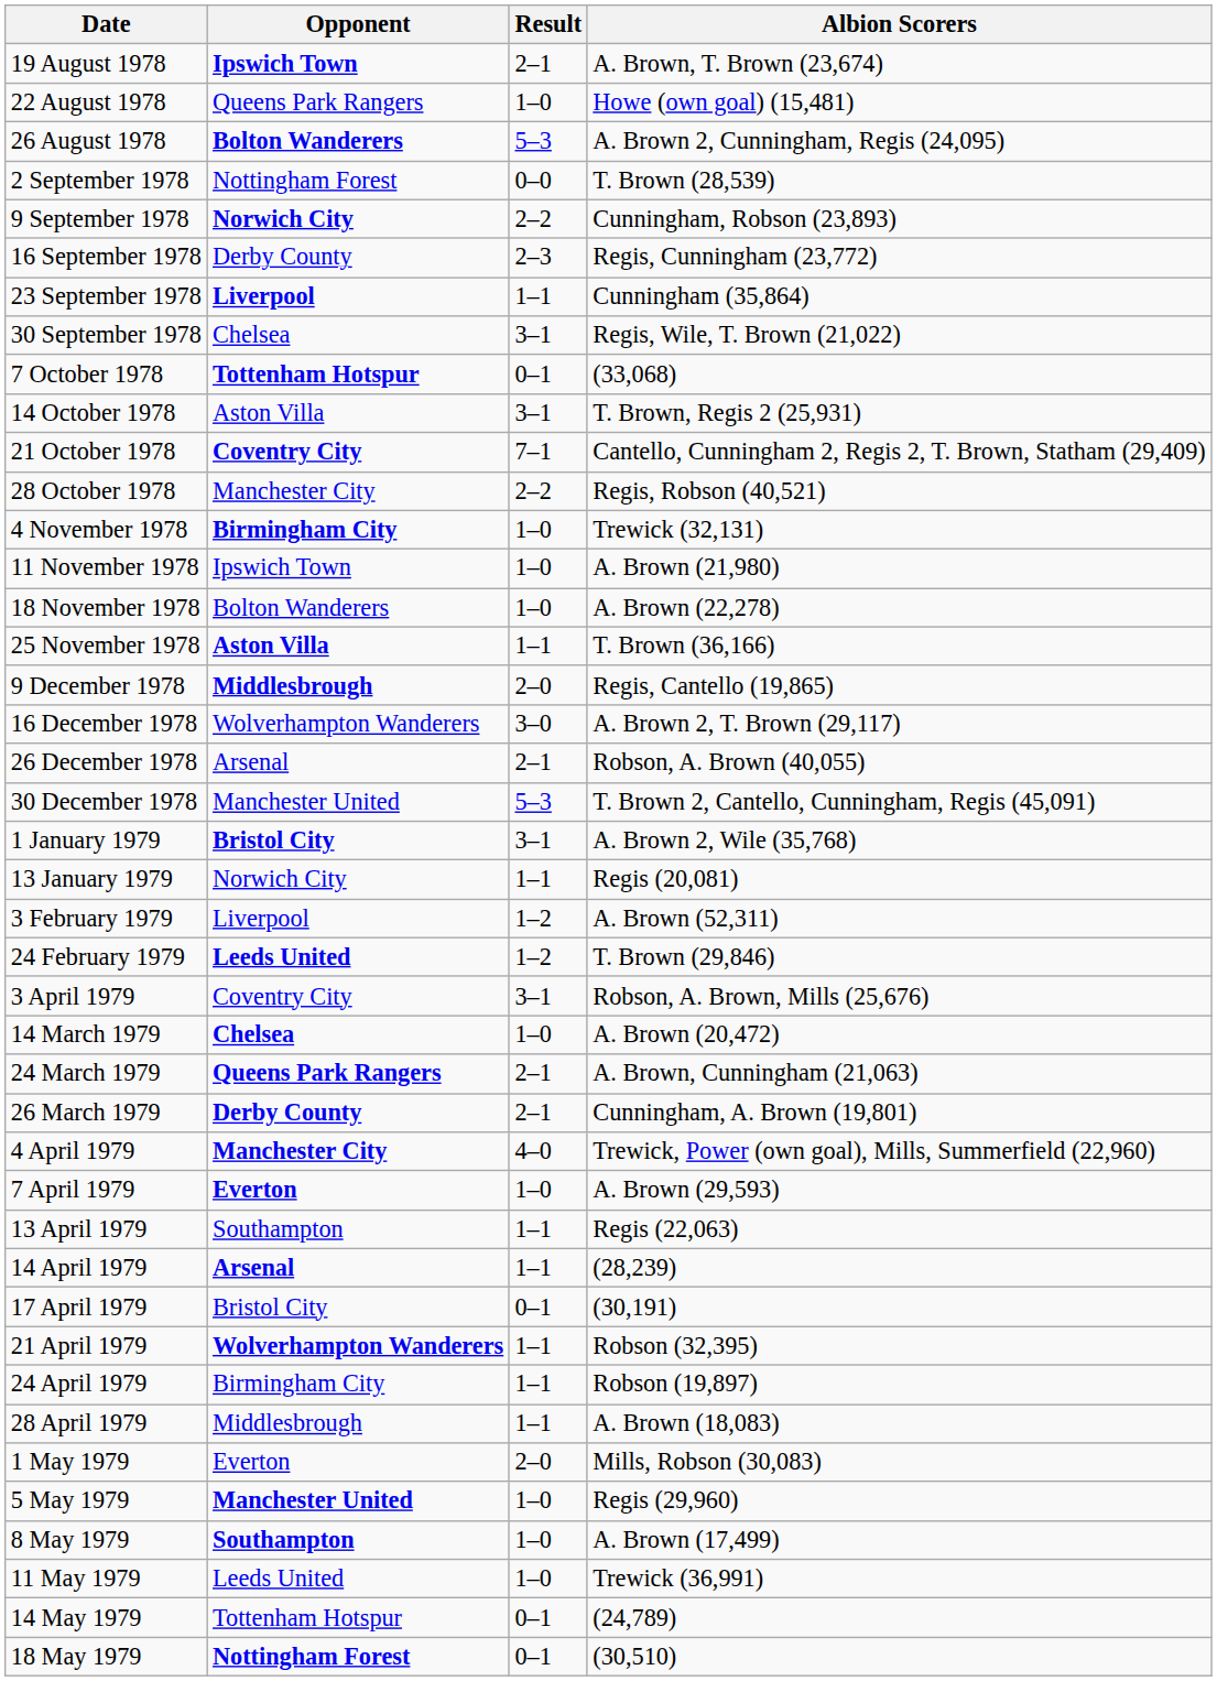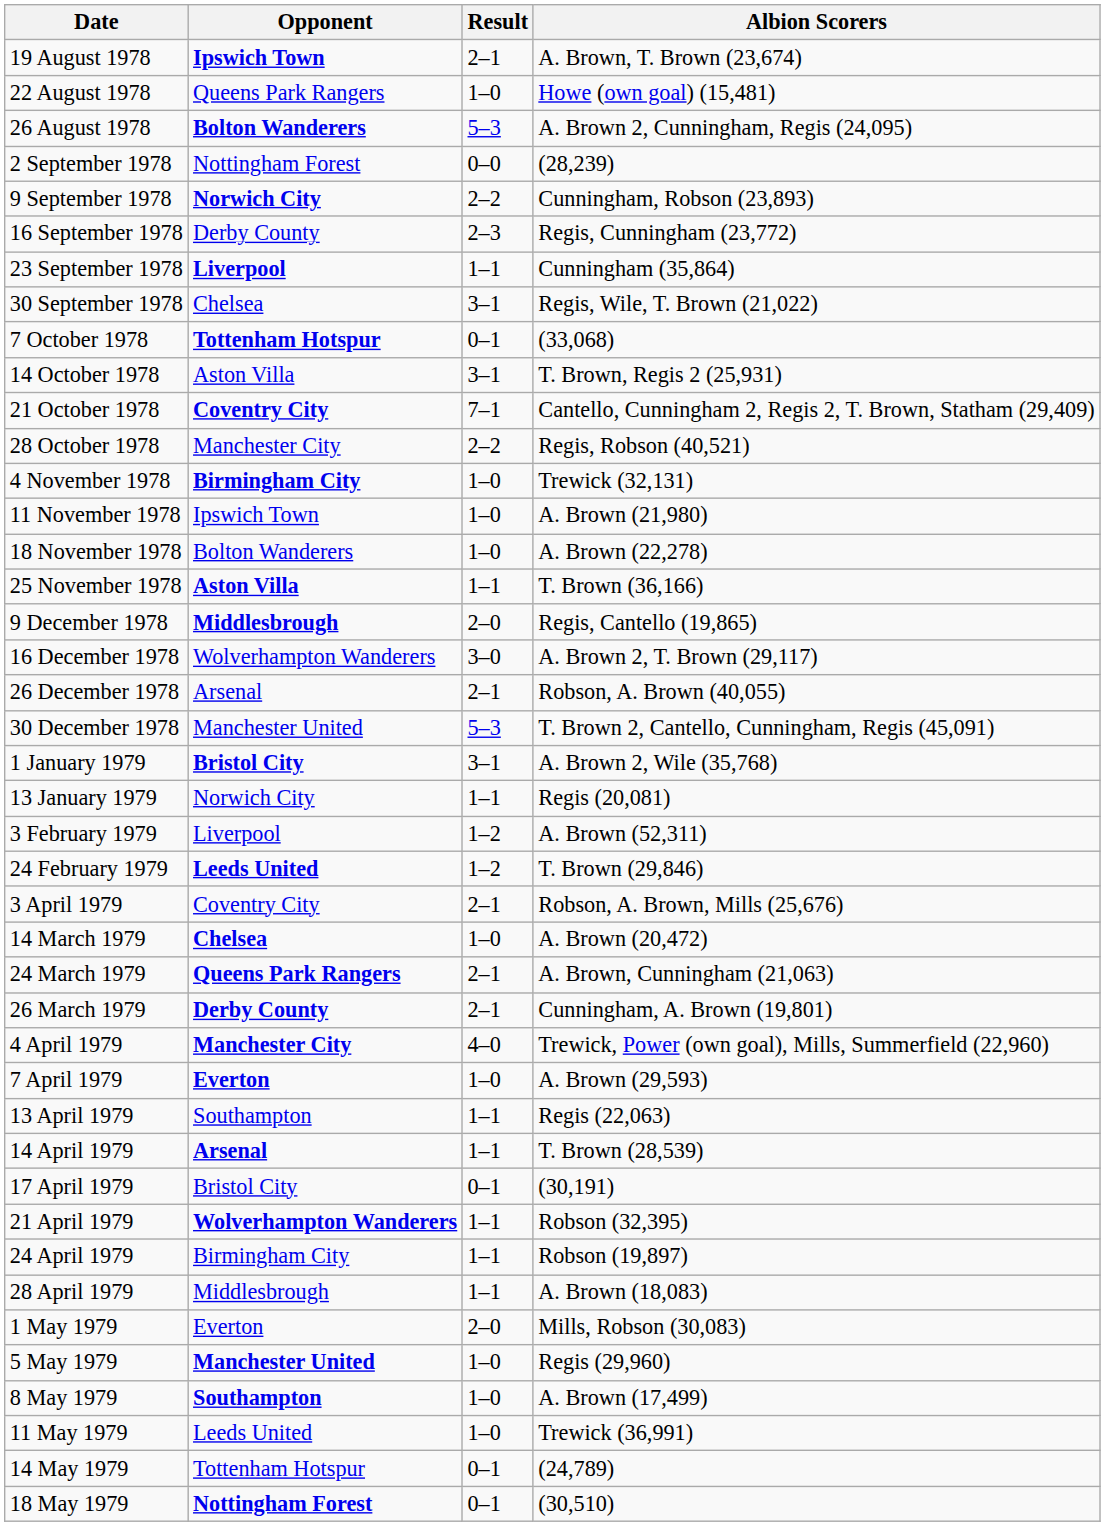 <table class="wikitable">
 <tr>
 <th>Date</th>
 <th>Opponent</th>
 <th>Result</th>
 <th>Albion Scorers</th>
 </tr>
 <tr>
 <td>19 August 1978</td>
 <td><strong><a href='#'>Ipswich Town</a></strong></td>
 <td>2–1</td>
 <td>A. Brown, T. Brown (23,674)</td>
 </tr>
 <tr>
 <td>22 August 1978</td>
 <td><a href='#'>Queens Park Rangers</a></td>
 <td>1–0</td>
 <td><a href='#'>Howe</a> (<a href='#'>own goal</a>) (15,481)</td>
 </tr>
 <tr>
 <td>26 August 1978</td>
 <td><strong><a href='#'>Bolton Wanderers</a></strong></td>
 <td><a href='#'>5–3</a></td>
 <td>A. Brown 2, Cunningham, Regis (24,095)</td>
 </tr>
 <tr>
 <td>2 September 1978</td>
 <td><a href='#'>Nottingham Forest</a></td>
 <td>0–0</td>
-<td>T. Brown (28,539)</td>
+<td>(28,239)</td>
 </tr>
 <tr>
 <td>9 September 1978</td>
 <td><strong><a href='#'>Norwich City</a></strong></td>
 <td>2–2</td>
 <td>Cunningham, Robson (23,893)</td>
 </tr>
 <tr>
 <td>16 September 1978</td>
 <td><a href='#'>Derby County</a></td>
 <td>2–3</td>
 <td>Regis, Cunningham (23,772)</td>
 </tr>
 <tr>
 <td>23 September 1978</td>
 <td><strong><a href='#'>Liverpool</a></strong></td>
 <td>1–1</td>
 <td>Cunningham (35,864)</td>
 </tr>
 <tr>
 <td>30 September 1978</td>
 <td><a href='#'>Chelsea</a></td>
 <td>3–1</td>
 <td>Regis, Wile, T. Brown (21,022)</td>
 </tr>
 <tr>
 <td>7 October 1978</td>
 <td><strong><a href='#'>Tottenham Hotspur</a></strong></td>
 <td>0–1</td>
 <td>(33,068)</td>
 </tr>
 <tr>
 <td>14 October 1978</td>
 <td><a href='#'>Aston Villa</a></td>
 <td>3–1</td>
 <td>T. Brown, Regis 2 (25,931)</td>
 </tr>
 <tr>
 <td>21 October 1978</td>
 <td><strong><a href='#'>Coventry City</a></strong></td>
 <td>7–1</td>
 <td>Cantello, Cunningham 2, Regis 2, T. Brown, Statham (29,409)</td>
 </tr>
 <tr>
 <td>28 October 1978</td>
 <td><a href='#'>Manchester City</a></td>
 <td>2–2</td>
 <td>Regis, Robson (40,521)</td>
 </tr>
 <tr>
 <td>4 November 1978</td>
 <td><strong><a href='#'>Birmingham City</a></strong></td>
 <td>1–0</td>
 <td>Trewick (32,131)</td>
 </tr>
 <tr>
 <td>11 November 1978</td>
 <td><a href='#'>Ipswich Town</a></td>
 <td>1–0</td>
 <td>A. Brown (21,980)</td>
 </tr>
 <tr>
 <td>18 November 1978</td>
 <td><a href='#'>Bolton Wanderers</a></td>
 <td>1–0</td>
 <td>A. Brown (22,278)</td>
 </tr>
 <tr>
 <td>25 November 1978</td>
 <td><strong><a href='#'>Aston Villa</a></strong></td>
 <td>1–1</td>
 <td>T. Brown (36,166)</td>
 </tr>
 <tr>
 <td>9 December 1978</td>
 <td><strong><a href='#'>Middlesbrough</a></strong></td>
 <td>2–0</td>
 <td>Regis, Cantello (19,865)</td>
 </tr>
 <tr>
 <td>16 December 1978</td>
 <td><a href='#'>Wolverhampton Wanderers</a></td>
 <td>3–0</td>
 <td>A. Brown 2, T. Brown (29,117)</td>
 </tr>
 <tr>
 <td>26 December 1978</td>
 <td><a href='#'>Arsenal</a></td>
 <td>2–1</td>
 <td>Robson, A. Brown (40,055)</td>
 </tr>
 <tr>
 <td>30 December 1978</td>
 <td><a href='#'>Manchester United</a></td>
 <td><a href='#'>5–3</a></td>
 <td>T. Brown 2, Cantello, Cunningham, Regis (45,091)</td>
 </tr>
 <tr>
 <td>1 January 1979</td>
 <td><strong><a href='#'>Bristol City</a></strong></td>
 <td>3–1</td>
 <td>A. Brown 2, Wile (35,768)</td>
 </tr>
 <tr>
 <td>13 January 1979</td>
 <td><a href='#'>Norwich City</a></td>
 <td>1–1</td>
 <td>Regis (20,081)</td>
 </tr>
 <tr>
 <td>3 February 1979</td>
 <td><a href='#'>Liverpool</a></td>
 <td>1–2</td>
 <td>A. Brown (52,311)</td>
 </tr>
 <tr>
 <td>24 February 1979</td>
 <td><strong><a href='#'>Leeds United</a></strong></td>
 <td>1–2</td>
 <td>T. Brown (29,846)</td>
 </tr>
 <tr>
 <td>3 April 1979</td>
 <td><a href='#'>Coventry City</a></td>
-<td>3–1</td>
+<td>2–1</td>
 <td>Robson, A. Brown, Mills (25,676)</td>
 </tr>
 <tr>
 <td>14 March 1979</td>
 <td><strong><a href='#'>Chelsea</a></strong></td>
 <td>1–0</td>
 <td>A. Brown (20,472)</td>
 </tr>
 <tr>
 <td>24 March 1979</td>
 <td><strong><a href='#'>Queens Park Rangers</a></strong></td>
 <td>2–1</td>
 <td>A. Brown, Cunningham (21,063)</td>
 </tr>
 <tr>
 <td>26 March 1979</td>
 <td><strong><a href='#'>Derby County</a></strong></td>
 <td>2–1</td>
 <td>Cunningham, A. Brown (19,801)</td>
 </tr>
 <tr>
 <td>4 April 1979</td>
 <td><strong><a href='#'>Manchester City</a></strong></td>
 <td>4–0</td>
 <td>Trewick, <a href='#'>Power</a> (own goal), Mills, Summerfield (22,960)</td>
 </tr>
 <tr>
 <td>7 April 1979</td>
 <td><strong><a href='#'>Everton</a></strong></td>
 <td>1–0</td>
 <td>A. Brown (29,593)</td>
 </tr>
 <tr>
 <td>13 April 1979</td>
 <td><a href='#'>Southampton</a></td>
 <td>1–1</td>
 <td>Regis (22,063)</td>
 </tr>
 <tr>
 <td>14 April 1979</td>
 <td><strong><a href='#'>Arsenal</a></strong></td>
 <td>1–1</td>
-<td>(28,239)</td>
+<td>T. Brown (28,539)</td>
 </tr>
 <tr>
 <td>17 April 1979</td>
 <td><a href='#'>Bristol City</a></td>
 <td>0–1</td>
 <td>(30,191)</td>
 </tr>
 <tr>
 <td>21 April 1979</td>
 <td><strong><a href='#'>Wolverhampton Wanderers</a></strong></td>
 <td>1–1</td>
 <td>Robson (32,395)</td>
 </tr>
 <tr>
 <td>24 April 1979</td>
 <td><a href='#'>Birmingham City</a></td>
 <td>1–1</td>
 <td>Robson (19,897)</td>
 </tr>
 <tr>
 <td>28 April 1979</td>
 <td><a href='#'>Middlesbrough</a></td>
 <td>1–1</td>
 <td>A. Brown (18,083)</td>
 </tr>
 <tr>
 <td>1 May 1979</td>
 <td><a href='#'>Everton</a></td>
 <td>2–0</td>
 <td>Mills, Robson (30,083)</td>
 </tr>
 <tr>
 <td>5 May 1979</td>
 <td><strong><a href='#'>Manchester United</a></strong></td>
 <td>1–0</td>
 <td>Regis (29,960)</td>
 </tr>
 <tr>
 <td>8 May 1979</td>
 <td><strong><a href='#'>Southampton</a></strong></td>
 <td>1–0</td>
 <td>A. Brown (17,499)</td>
 </tr>
 <tr>
 <td>11 May 1979</td>
 <td><a href='#'>Leeds United</a></td>
 <td>1–0</td>
 <td>Trewick (36,991)</td>
 </tr>
 <tr>
 <td>14 May 1979</td>
 <td><a href='#'>Tottenham Hotspur</a></td>
 <td>0–1</td>
 <td>(24,789)</td>
 </tr>
 <tr>
 <td>18 May 1979</td>
 <td><strong><a href='#'>Nottingham Forest</a></strong></td>
 <td>0–1</td>
 <td>(30,510)</td>
 </tr>
 </table>
